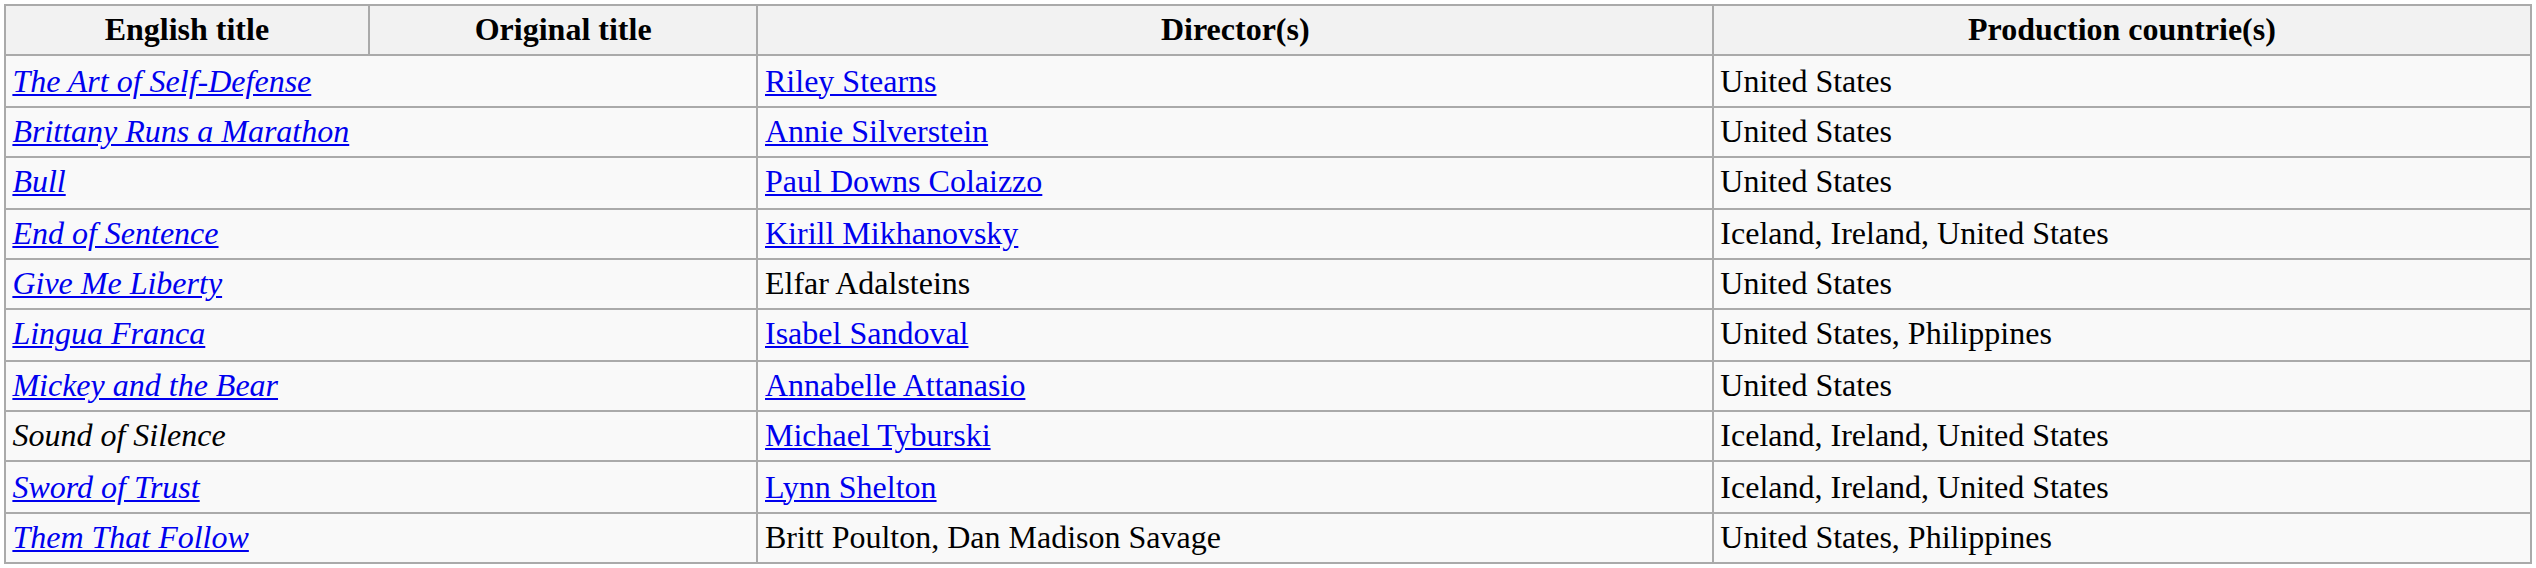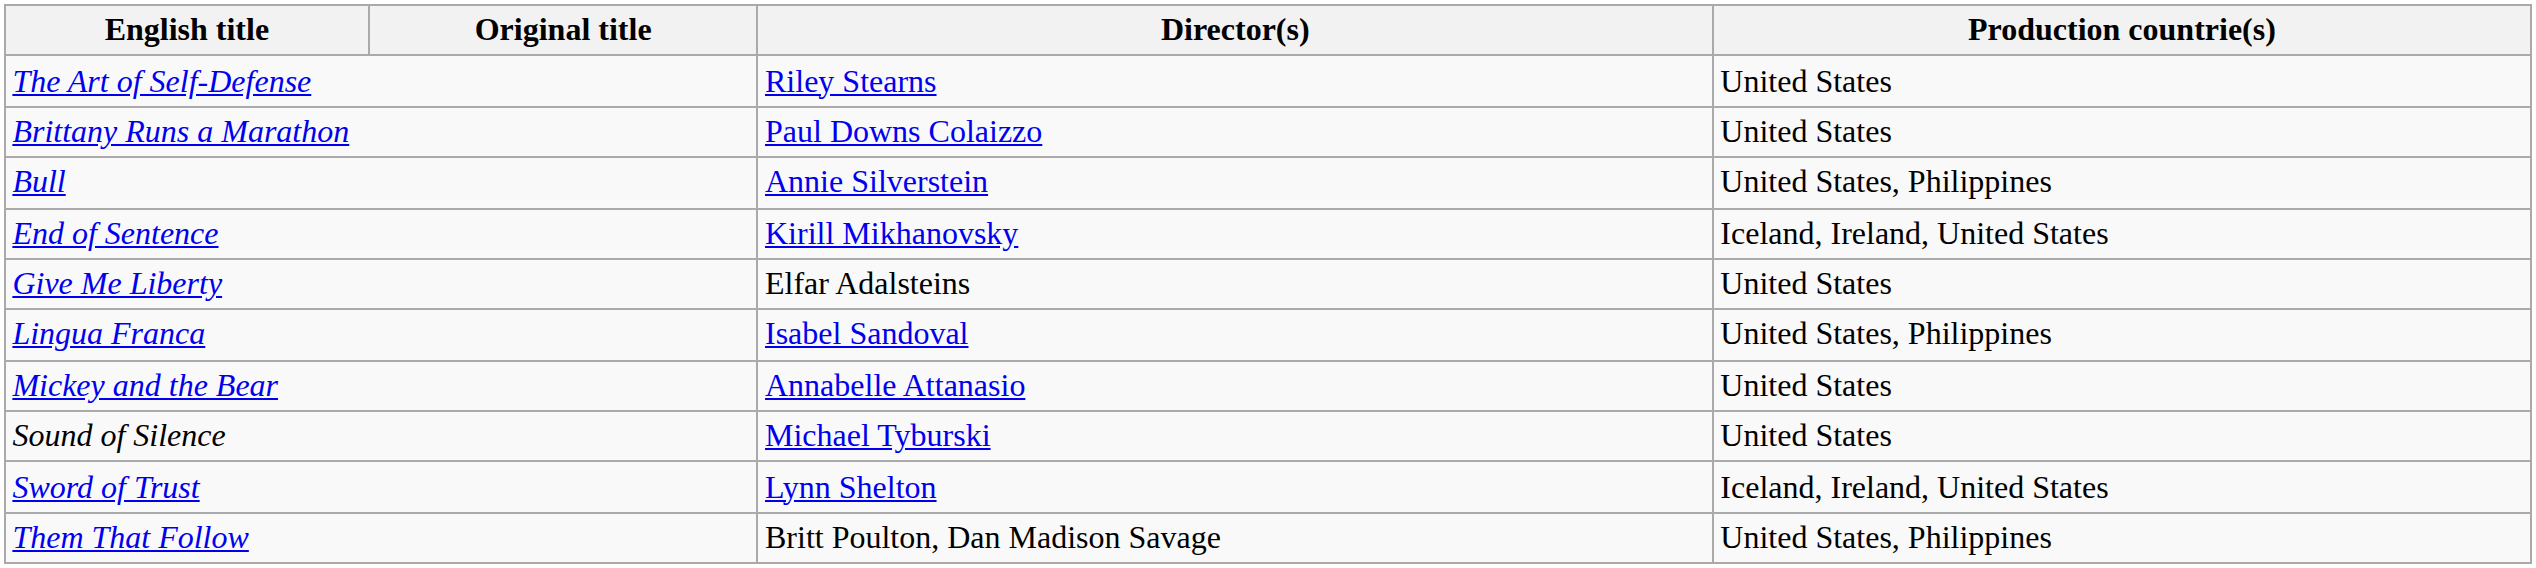 <table class="sortable wikitable" style="width:100%; margin-bottom:4px" cellpadding="5">
 <tr>
 <th scope="col">English title</th>
 <th scope="col">Original title</th>
 <th scope="col">Director(s)</th>
 <th scope="col">Production countrie(s)</th>
 </tr>
 <tr>
 <td colspan="2"><em><a href='#'>The Art of Self-Defense</a></em></td>
 <td><a href='#'>Riley Stearns</a></td>
 <td>United States</td>
 </tr>
 <tr>
 <td colspan="2"><em><a href='#'>Brittany Runs a Marathon</a></em></td>
-<td><a href='#'>Annie Silverstein</a></td>
+<td><a href='#'>Paul Downs Colaizzo</a></td>
 <td>United States</td>
 </tr>
 <tr>
 <td colspan="2"><em><a href='#'>Bull</a></em></td>
-<td><a href='#'>Paul Downs Colaizzo</a></td>
-<td>United States</td>
+<td><a href='#'>Annie Silverstein</a></td>
+<td>United States, Philippines</td>
 </tr>
 <tr>
 <td colspan="2"><em><a href='#'>End of Sentence</a></em></td>
 <td><a href='#'>Kirill Mikhanovsky</a></td>
 <td>Iceland, Ireland, United States</td>
 </tr>
 <tr>
 <td colspan="2"><em><a href='#'>Give Me Liberty</a></em></td>
 <td>Elfar Adalsteins</td>
 <td>United States</td>
 </tr>
 <tr>
 <td colspan="2"><em><a href='#'>Lingua Franca</a></em></td>
 <td><a href='#'>Isabel Sandoval</a></td>
 <td>United States, Philippines</td>
 </tr>
 <tr>
 <td colspan="2"><em><a href='#'>Mickey and the Bear</a></em></td>
 <td><a href='#'>Annabelle Attanasio</a></td>
 <td>United States</td>
 </tr>
 <tr>
 <td colspan="2"><em>Sound of Silence</em></td>
 <td><a href='#'>Michael Tyburski</a></td>
-<td>Iceland, Ireland, United States</td>
+<td>United States</td>
 </tr>
 <tr>
 <td colspan="2"><em><a href='#'>Sword of Trust</a></em></td>
 <td><a href='#'>Lynn Shelton</a></td>
 <td>Iceland, Ireland, United States</td>
 </tr>
 <tr>
 <td colspan="2"><em><a href='#'>Them That Follow</a></em></td>
 <td>Britt Poulton, Dan Madison Savage</td>
 <td>United States, Philippines</td>
 </tr>
 <tr>
 </tr>
 </table>
